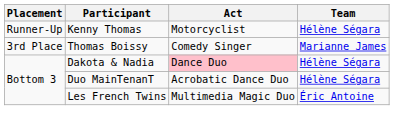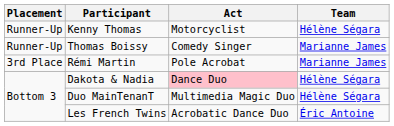 <table class="wikitable">
 <tr>
 <th>Placement</th>
 <th>Participant</th>
 <th>Act</th>
 <th>Team</th>
 </tr>
 <tr>
 <td>Runner-Up</td>
 <td>Kenny Thomas</td>
 <td>Motorcyclist</td>
 <td><a href='#'>Hélène Ségara</a></td>
 </tr>
 <tr>
-<td>3rd Place</td>
+<td>Runner-Up</td>
 <td>Thomas Boissy</td>
 <td>Comedy Singer</td>
+<td><a href='#'>Marianne James</a></td>
+</tr>
+<tr>
+<td>3rd Place</td>
+<td>Rémi Martin</td>
+<td>Pole Acrobat</td>
 <td><a href='#'>Marianne James</a></td>
 </tr>
 <tr>
 <td rowspan="3">Bottom 3</td>
 <td>Dakota & Nadia</td>
 <td style="background: pink;">Dance Duo</td>
 <td><a href='#'>Hélène Ségara</a></td>
 </tr>
 <tr>
 <td>Duo MainTenanT</td>
-<td>Acrobatic Dance Duo</td>
+<td>Multimedia Magic Duo</td>
 <td><a href='#'>Hélène Ségara</a></td>
 </tr>
 <tr>
 <td>Les French Twins</td>
-<td>Multimedia Magic Duo</td>
+<td>Acrobatic Dance Duo</td>
 <td><a href='#'>Éric Antoine</a></td>
 </tr>
 </table>
